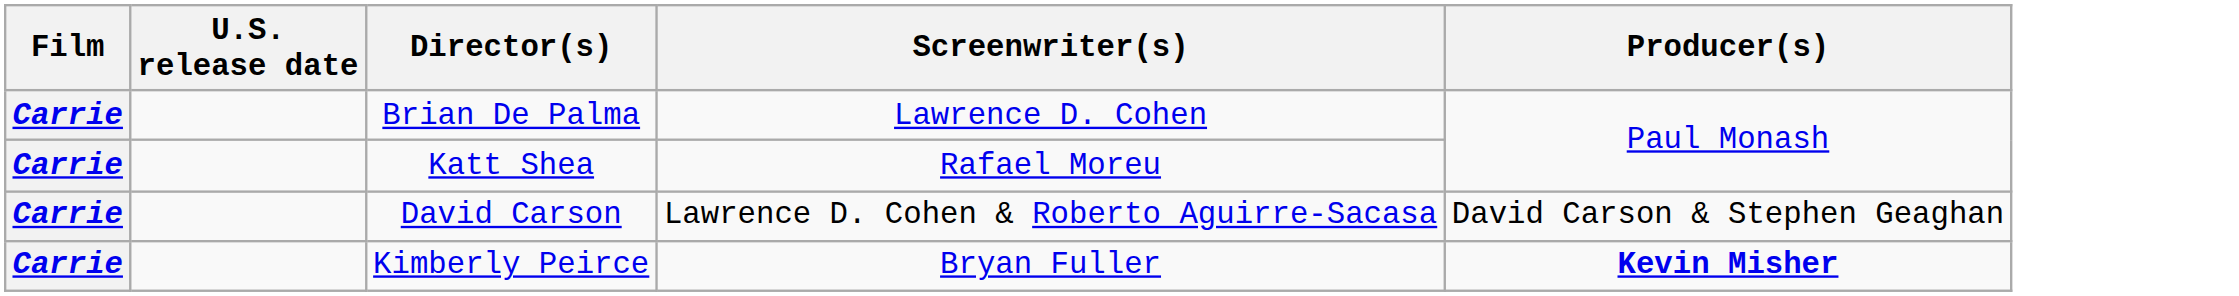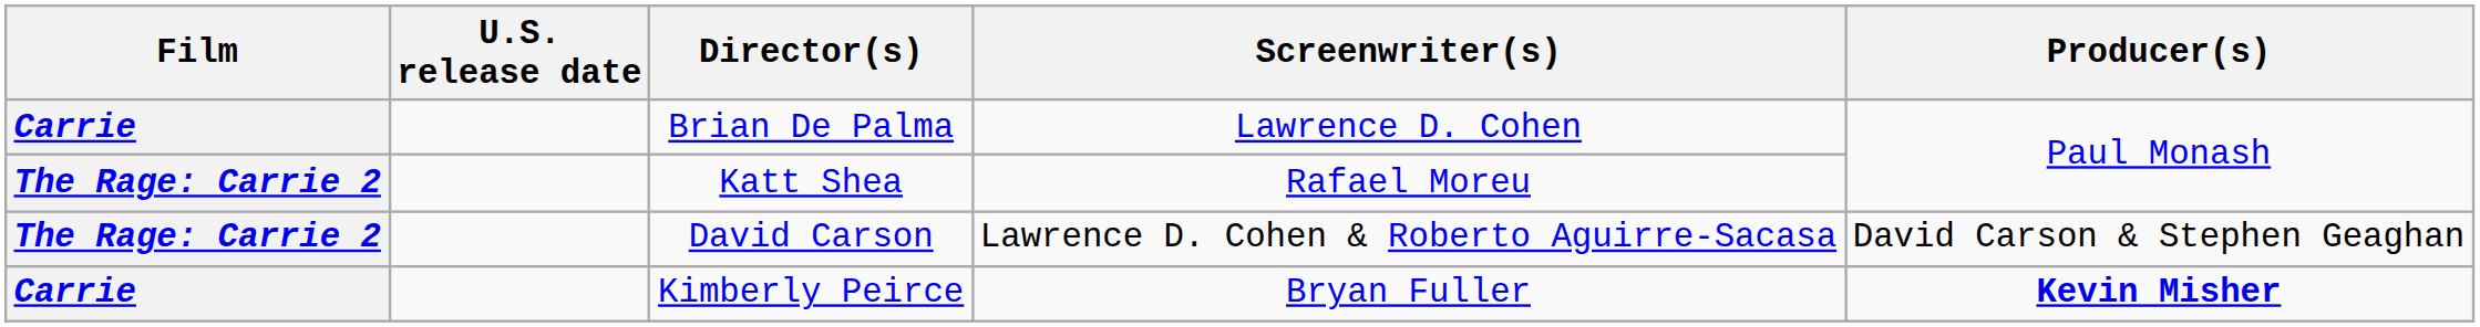 <table class="wikitable plainrowheaders" style="text-align:center">
 <tr>
 <th scope="col">Film</th>
 <th scope="col">U.S. <br>release date</th>
 <th scope="col">Director(s)</th>
 <th scope="col">Screenwriter(s)</th>
 <th scope="col">Producer(s)</th>
 </tr>
 <tr>
 <th scope="row" style="text-align:left"><em><a href='#'>Carrie</a></em></th>
 <td style="text-align:left"></td>
 <td><a href='#'>Brian De Palma</a></td>
 <td><a href='#'>Lawrence D. Cohen</a></td>
 <td rowspan="2"><a href='#'>Paul Monash</a></td>
 </tr>
 <tr>
-<th scope="row" style="text-align:left"><em><a href='#'>Carrie</a></em></th>
+<th scope="row" style="text-align:left"><em><a href='#'>The Rage: Carrie 2</a></em></th>
 <td style="text-align:left"></td>
 <td><a href='#'>Katt Shea</a></td>
 <td><a href='#'>Rafael Moreu</a></td>
 </tr>
 <tr>
-<th scope="row" style="text-align:left"><em><a href='#'>Carrie</a></em></th>
+<th scope="row" style="text-align:left"><em><a href='#'>The Rage: Carrie 2</a></em></th>
 <td style="text-align:left"></td>
 <td><a href='#'>David Carson</a></td>
 <td>Lawrence D. Cohen & <a href='#'>Roberto Aguirre-Sacasa</a></td>
 <td>David Carson & Stephen Geaghan</td>
 </tr>
 <tr>
 <th scope="row" style="text-align:left"><em><a href='#'>Carrie</a></em></th>
 <td style="text-align:left"></td>
 <td><a href='#'>Kimberly Peirce</a></td>
 <td><a href='#'>Bryan Fuller</a></td>
 <td><strong><a href='#'>Kevin Misher</a></strong></td>
 </tr>
 </table>
